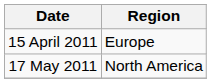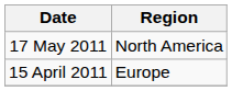 <table class="wikitable">
 <tr>
 <th>Date</th>
 <th>Region</th>
 </tr>
 <tr>
+<td align="center" rowspan="1">17 May 2011</td>
+<td>North America</td>
+</tr>
+<tr>
 <td align="center" rowspan="1">15 April 2011</td>
 <td>Europe</td>
 </tr>
 <tr>
-<td align="center" rowspan="1">17 May 2011</td>
-<td>North America</td>
-</tr>
-<tr>
 </tr>
 </table>
